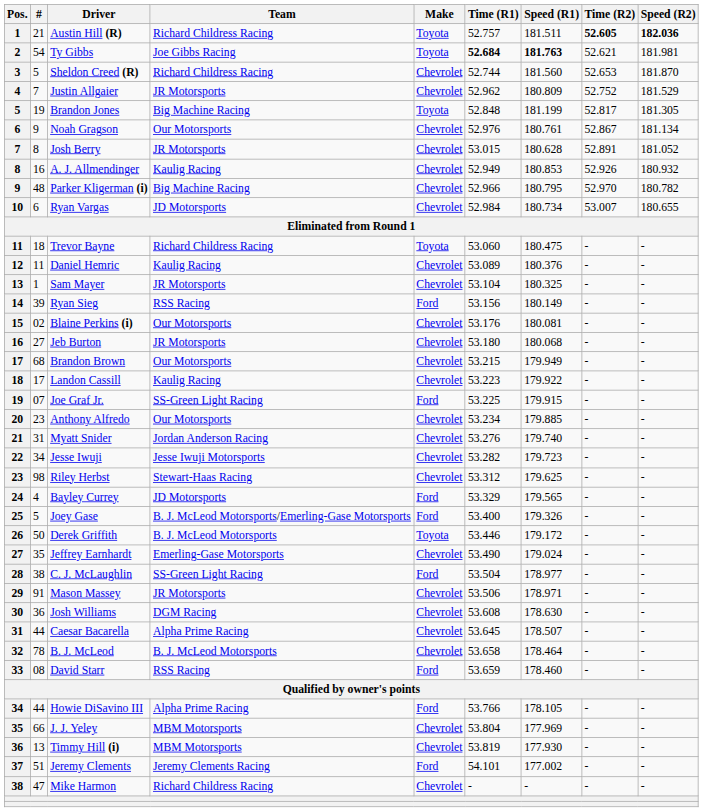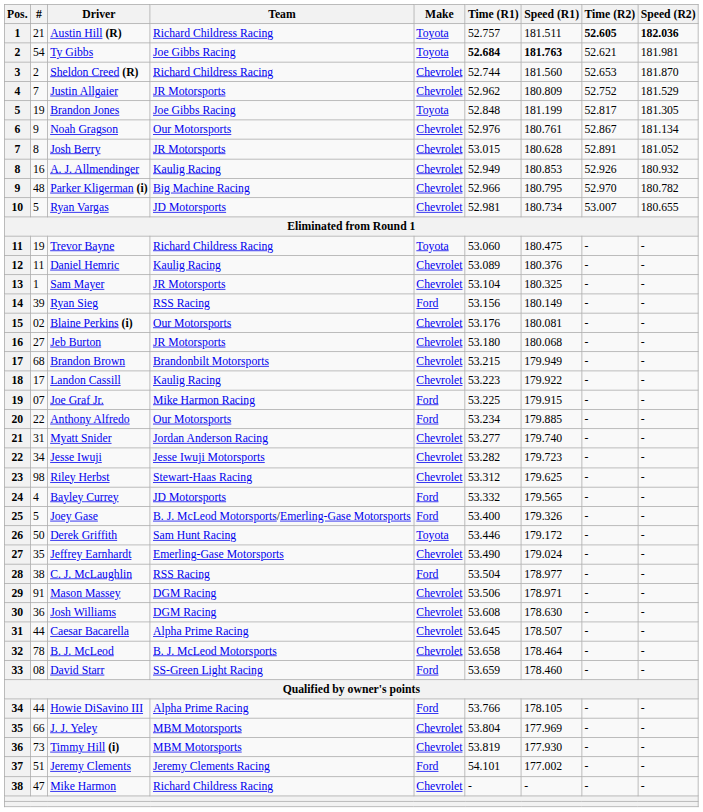 <table class="wikitable" style="font-size:95%">
 <tr>
 <th>Pos.</th>
 <th>#</th>
 <th>Driver</th>
 <th>Team</th>
 <th>Make</th>
 <th>Time (R1)</th>
 <th>Speed (R1)</th>
 <th>Time (R2)</th>
 <th>Speed (R2)</th>
 </tr>
 <tr>
 <th>1</th>
 <td>21</td>
 <td><a href='#'>Austin Hill</a> <strong>(R)</strong></td>
 <td><a href='#'>Richard Childress Racing</a></td>
 <td><a href='#'>Toyota</a></td>
 <td>52.757</td>
 <td>181.511</td>
 <td><strong>52.605</strong></td>
 <td><strong>182.036</strong></td>
 </tr>
 <tr>
 <th>2</th>
 <td>54</td>
 <td><a href='#'>Ty Gibbs</a></td>
 <td><a href='#'>Joe Gibbs Racing</a></td>
 <td><a href='#'>Toyota</a></td>
 <td><strong>52.684</strong></td>
 <td><strong>181.763</strong></td>
 <td>52.621</td>
 <td>181.981</td>
 </tr>
 <tr>
 <th>3</th>
-<td>5</td>
+<td>2</td>
 <td><a href='#'>Sheldon Creed</a> <strong>(R)</strong></td>
 <td><a href='#'>Richard Childress Racing</a></td>
 <td><a href='#'>Chevrolet</a></td>
 <td>52.744</td>
 <td>181.560</td>
 <td>52.653</td>
 <td>181.870</td>
 </tr>
 <tr>
 <th>4</th>
 <td>7</td>
 <td><a href='#'>Justin Allgaier</a></td>
 <td><a href='#'>JR Motorsports</a></td>
 <td><a href='#'>Chevrolet</a></td>
 <td>52.962</td>
 <td>180.809</td>
 <td>52.752</td>
 <td>181.529</td>
 </tr>
 <tr>
 <th>5</th>
 <td>19</td>
 <td><a href='#'>Brandon Jones</a></td>
-<td><a href='#'>Big Machine Racing</a></td>
+<td><a href='#'>Joe Gibbs Racing</a></td>
 <td><a href='#'>Toyota</a></td>
 <td>52.848</td>
 <td>181.199</td>
 <td>52.817</td>
 <td>181.305</td>
 </tr>
 <tr>
 <th>6</th>
 <td>9</td>
 <td><a href='#'>Noah Gragson</a></td>
 <td><a href='#'>Our Motorsports</a></td>
 <td><a href='#'>Chevrolet</a></td>
 <td>52.976</td>
 <td>180.761</td>
 <td>52.867</td>
 <td>181.134</td>
 </tr>
 <tr>
 <th>7</th>
 <td>8</td>
 <td><a href='#'>Josh Berry</a></td>
 <td><a href='#'>JR Motorsports</a></td>
 <td><a href='#'>Chevrolet</a></td>
 <td>53.015</td>
 <td>180.628</td>
 <td>52.891</td>
 <td>181.052</td>
 </tr>
 <tr>
 <th>8</th>
 <td>16</td>
 <td><a href='#'>A. J. Allmendinger</a></td>
 <td><a href='#'>Kaulig Racing</a></td>
 <td><a href='#'>Chevrolet</a></td>
 <td>52.949</td>
 <td>180.853</td>
 <td>52.926</td>
 <td>180.932</td>
 </tr>
 <tr>
 <th>9</th>
 <td>48</td>
 <td><a href='#'>Parker Kligerman</a> <strong>(i)</strong></td>
 <td><a href='#'>Big Machine Racing</a></td>
 <td><a href='#'>Chevrolet</a></td>
 <td>52.966</td>
 <td>180.795</td>
 <td>52.970</td>
 <td>180.782</td>
 </tr>
 <tr>
 <th>10</th>
-<td>6</td>
+<td>5</td>
 <td><a href='#'>Ryan Vargas</a></td>
 <td><a href='#'>JD Motorsports</a></td>
 <td><a href='#'>Chevrolet</a></td>
-<td>52.984</td>
+<td>52.981</td>
 <td>180.734</td>
 <td>53.007</td>
 <td>180.655</td>
 </tr>
 <tr>
 <th colspan="9">Eliminated from Round 1</th>
 </tr>
 <tr>
 <th>11</th>
-<td>18</td>
+<td>19</td>
 <td><a href='#'>Trevor Bayne</a></td>
 <td><a href='#'>Richard Childress Racing</a></td>
 <td><a href='#'>Toyota</a></td>
 <td>53.060</td>
 <td>180.475</td>
 <td>-</td>
 <td>-</td>
 </tr>
 <tr>
 <th>12</th>
 <td>11</td>
 <td><a href='#'>Daniel Hemric</a></td>
 <td><a href='#'>Kaulig Racing</a></td>
 <td><a href='#'>Chevrolet</a></td>
 <td>53.089</td>
 <td>180.376</td>
 <td>-</td>
 <td>-</td>
 </tr>
 <tr>
 <th>13</th>
 <td>1</td>
 <td><a href='#'>Sam Mayer</a></td>
 <td><a href='#'>JR Motorsports</a></td>
 <td><a href='#'>Chevrolet</a></td>
 <td>53.104</td>
 <td>180.325</td>
 <td>-</td>
 <td>-</td>
 </tr>
 <tr>
 <th>14</th>
 <td>39</td>
 <td><a href='#'>Ryan Sieg</a></td>
 <td><a href='#'>RSS Racing</a></td>
 <td><a href='#'>Ford</a></td>
 <td>53.156</td>
 <td>180.149</td>
 <td>-</td>
 <td>-</td>
 </tr>
 <tr>
 <th>15</th>
 <td>02</td>
 <td><a href='#'>Blaine Perkins</a> <strong>(i)</strong></td>
 <td><a href='#'>Our Motorsports</a></td>
 <td><a href='#'>Chevrolet</a></td>
 <td>53.176</td>
 <td>180.081</td>
 <td>-</td>
 <td>-</td>
 </tr>
 <tr>
 <th>16</th>
 <td>27</td>
 <td><a href='#'>Jeb Burton</a></td>
 <td><a href='#'>JR Motorsports</a></td>
 <td><a href='#'>Chevrolet</a></td>
 <td>53.180</td>
 <td>180.068</td>
 <td>-</td>
 <td>-</td>
 </tr>
 <tr>
 <th>17</th>
 <td>68</td>
 <td><a href='#'>Brandon Brown</a></td>
-<td><a href='#'>Our Motorsports</a></td>
+<td><a href='#'>Brandonbilt Motorsports</a></td>
 <td><a href='#'>Chevrolet</a></td>
 <td>53.215</td>
 <td>179.949</td>
 <td>-</td>
 <td>-</td>
 </tr>
 <tr>
 <th>18</th>
 <td>17</td>
 <td><a href='#'>Landon Cassill</a></td>
 <td><a href='#'>Kaulig Racing</a></td>
 <td><a href='#'>Chevrolet</a></td>
 <td>53.223</td>
 <td>179.922</td>
 <td>-</td>
 <td>-</td>
 </tr>
 <tr>
 <th>19</th>
 <td>07</td>
 <td><a href='#'>Joe Graf Jr.</a></td>
-<td><a href='#'>SS-Green Light Racing</a></td>
+<td><a href='#'>Mike Harmon Racing</a></td>
 <td><a href='#'>Ford</a></td>
 <td>53.225</td>
 <td>179.915</td>
 <td>-</td>
 <td>-</td>
 </tr>
 <tr>
 <th>20</th>
-<td>23</td>
+<td>22</td>
 <td><a href='#'>Anthony Alfredo</a></td>
 <td><a href='#'>Our Motorsports</a></td>
-<td><a href='#'>Chevrolet</a></td>
+<td><a href='#'>Ford</a></td>
 <td>53.234</td>
 <td>179.885</td>
 <td>-</td>
 <td>-</td>
 </tr>
 <tr>
 <th>21</th>
 <td>31</td>
 <td><a href='#'>Myatt Snider</a></td>
 <td><a href='#'>Jordan Anderson Racing</a></td>
 <td><a href='#'>Chevrolet</a></td>
-<td>53.276</td>
+<td>53.277</td>
 <td>179.740</td>
 <td>-</td>
 <td>-</td>
 </tr>
 <tr>
 <th>22</th>
 <td>34</td>
 <td><a href='#'>Jesse Iwuji</a></td>
 <td><a href='#'>Jesse Iwuji Motorsports</a></td>
 <td><a href='#'>Chevrolet</a></td>
 <td>53.282</td>
 <td>179.723</td>
 <td>-</td>
 <td>-</td>
 </tr>
 <tr>
 <th>23</th>
 <td>98</td>
 <td><a href='#'>Riley Herbst</a></td>
 <td><a href='#'>Stewart-Haas Racing</a></td>
 <td><a href='#'>Chevrolet</a></td>
 <td>53.312</td>
 <td>179.625</td>
 <td>-</td>
 <td>-</td>
 </tr>
 <tr>
 <th>24</th>
 <td>4</td>
 <td><a href='#'>Bayley Currey</a></td>
 <td><a href='#'>JD Motorsports</a></td>
 <td><a href='#'>Ford</a></td>
-<td>53.329</td>
+<td>53.332</td>
 <td>179.565</td>
 <td>-</td>
 <td>-</td>
 </tr>
 <tr>
 <th>25</th>
 <td>5</td>
 <td><a href='#'>Joey Gase</a></td>
 <td><a href='#'>B. J. McLeod Motorsports</a>/<a href='#'>Emerling-Gase Motorsports</a></td>
 <td><a href='#'>Ford</a></td>
 <td>53.400</td>
 <td>179.326</td>
 <td>-</td>
 <td>-</td>
 </tr>
 <tr>
 <th>26</th>
 <td>50</td>
 <td><a href='#'>Derek Griffith</a></td>
-<td><a href='#'>B. J. McLeod Motorsports</a></td>
+<td><a href='#'>Sam Hunt Racing</a></td>
 <td><a href='#'>Toyota</a></td>
 <td>53.446</td>
 <td>179.172</td>
 <td>-</td>
 <td>-</td>
 </tr>
 <tr>
 <th>27</th>
 <td>35</td>
 <td><a href='#'>Jeffrey Earnhardt</a></td>
 <td><a href='#'>Emerling-Gase Motorsports</a></td>
 <td><a href='#'>Chevrolet</a></td>
 <td>53.490</td>
 <td>179.024</td>
 <td>-</td>
 <td>-</td>
 </tr>
 <tr>
 <th>28</th>
 <td>38</td>
 <td><a href='#'>C. J. McLaughlin</a></td>
-<td><a href='#'>SS-Green Light Racing</a></td>
+<td><a href='#'>RSS Racing</a></td>
 <td><a href='#'>Ford</a></td>
 <td>53.504</td>
 <td>178.977</td>
 <td>-</td>
 <td>-</td>
 </tr>
 <tr>
 <th>29</th>
 <td>91</td>
 <td><a href='#'>Mason Massey</a></td>
-<td><a href='#'>JR Motorsports</a></td>
+<td><a href='#'>DGM Racing</a></td>
 <td><a href='#'>Chevrolet</a></td>
 <td>53.506</td>
 <td>178.971</td>
 <td>-</td>
 <td>-</td>
 </tr>
 <tr>
 <th>30</th>
 <td>36</td>
 <td><a href='#'>Josh Williams</a></td>
 <td><a href='#'>DGM Racing</a></td>
 <td><a href='#'>Chevrolet</a></td>
 <td>53.608</td>
 <td>178.630</td>
 <td>-</td>
 <td>-</td>
 </tr>
 <tr>
 <th>31</th>
 <td>44</td>
 <td><a href='#'>Caesar Bacarella</a></td>
 <td><a href='#'>Alpha Prime Racing</a></td>
 <td><a href='#'>Chevrolet</a></td>
 <td>53.645</td>
 <td>178.507</td>
 <td>-</td>
 <td>-</td>
 </tr>
 <tr>
 <th>32</th>
 <td>78</td>
 <td><a href='#'>B. J. McLeod</a></td>
 <td><a href='#'>B. J. McLeod Motorsports</a></td>
 <td><a href='#'>Chevrolet</a></td>
 <td>53.658</td>
 <td>178.464</td>
 <td>-</td>
 <td>-</td>
 </tr>
 <tr>
 <th>33</th>
 <td>08</td>
 <td><a href='#'>David Starr</a></td>
-<td><a href='#'>RSS Racing</a></td>
+<td><a href='#'>SS-Green Light Racing</a></td>
 <td><a href='#'>Ford</a></td>
 <td>53.659</td>
 <td>178.460</td>
 <td>-</td>
 <td>-</td>
 </tr>
 <tr>
 <th colspan="9">Qualified by owner's points</th>
 </tr>
 <tr>
 <th>34</th>
 <td>44</td>
 <td><a href='#'>Howie DiSavino III</a></td>
 <td><a href='#'>Alpha Prime Racing</a></td>
 <td><a href='#'>Ford</a></td>
 <td>53.766</td>
 <td>178.105</td>
 <td>-</td>
 <td>-</td>
 </tr>
 <tr>
 <th>35</th>
 <td>66</td>
 <td><a href='#'>J. J. Yeley</a></td>
 <td><a href='#'>MBM Motorsports</a></td>
 <td><a href='#'>Chevrolet</a></td>
 <td>53.804</td>
 <td>177.969</td>
 <td>-</td>
 <td>-</td>
 </tr>
 <tr>
 <th>36</th>
-<td>13</td>
+<td>73</td>
 <td><a href='#'>Timmy Hill</a> <strong>(i)</strong></td>
 <td><a href='#'>MBM Motorsports</a></td>
 <td><a href='#'>Chevrolet</a></td>
 <td>53.819</td>
 <td>177.930</td>
 <td>-</td>
 <td>-</td>
 </tr>
 <tr>
 <th>37</th>
 <td>51</td>
 <td><a href='#'>Jeremy Clements</a></td>
 <td><a href='#'>Jeremy Clements Racing</a></td>
 <td><a href='#'>Ford</a></td>
 <td>54.101</td>
 <td>177.002</td>
 <td>-</td>
 <td>-</td>
 </tr>
 <tr>
 <th>38</th>
 <td>47</td>
 <td><a href='#'>Mike Harmon</a></td>
 <td><a href='#'>Richard Childress Racing</a></td>
 <td><a href='#'>Chevrolet</a></td>
 <td>-</td>
 <td>-</td>
 <td>-</td>
 <td>-</td>
 </tr>
 <tr>
 <th colspan="9"></th>
 </tr>
 <tr>
 <th colspan="9"></th>
 </tr>
 </table>
